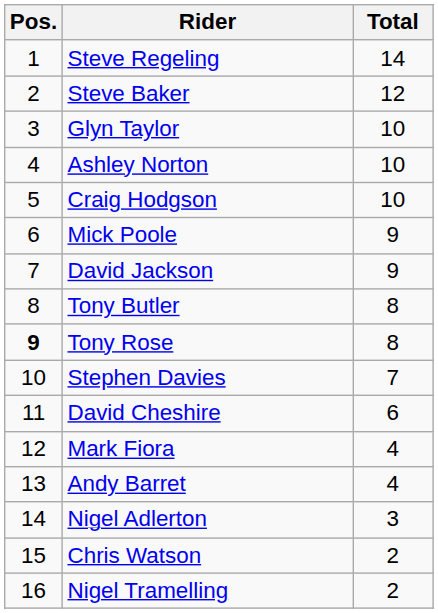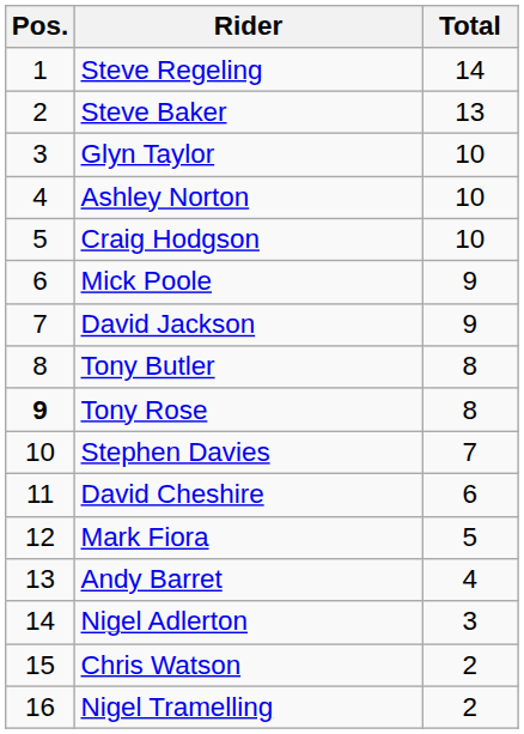 <table class=wikitable>
 <tr>
 <th width=25px>Pos.</th>
 <th width=200px>Rider</th>
 <th width=50px>Total</th>
 </tr>
 <tr align=center >
 <td>1</td>
 <td align=left><a href='#'>Steve Regeling</a></td>
 <td>14</td>
 </tr>
 <tr align=center >
 <td>2</td>
 <td align=left><a href='#'>Steve Baker</a></td>
-<td>12</td>
+<td>13</td>
 </tr>
 <tr align=center >
 <td>3</td>
 <td align=left><a href='#'>Glyn Taylor</a></td>
 <td>10</td>
 </tr>
 <tr align=center >
 <td>4</td>
 <td align=left><a href='#'>Ashley Norton</a></td>
 <td>10</td>
 </tr>
 <tr align=center>
 <td>5</td>
 <td align=left><a href='#'>Craig Hodgson</a></td>
 <td>10</td>
 </tr>
 <tr align=center>
 <td>6</td>
 <td align=left><a href='#'>Mick Poole</a></td>
 <td>9</td>
 </tr>
 <tr align=center>
 <td>7</td>
 <td align=left><a href='#'>David Jackson</a></td>
 <td>9</td>
 </tr>
 <tr align=center>
 <td>8</td>
 <td align=left><a href='#'>Tony Butler</a></td>
 <td>8</td>
 </tr>
 <tr align=center>
 <td><strong>9</strong></td>
 <td align=left><a href='#'>Tony Rose</a></td>
 <td>8</td>
 </tr>
 <tr align=center>
 <td>10</td>
 <td align=left><a href='#'>Stephen Davies</a></td>
 <td>7</td>
 </tr>
 <tr align=center>
 <td>11</td>
 <td align=left><a href='#'>David Cheshire</a></td>
 <td>6</td>
 </tr>
 <tr align=center>
 <td>12</td>
 <td align=left><a href='#'>Mark Fiora</a></td>
-<td>4</td>
+<td>5</td>
 </tr>
 <tr align=center>
 <td>13</td>
 <td align=left><a href='#'>Andy Barret</a></td>
 <td>4</td>
 </tr>
 <tr align=center>
 <td>14</td>
 <td align=left><a href='#'>Nigel Adlerton</a></td>
 <td>3</td>
 </tr>
 <tr align=center>
 <td>15</td>
 <td align=left><a href='#'>Chris Watson</a></td>
 <td>2</td>
 </tr>
 <tr align=center>
 <td>16</td>
 <td align=left><a href='#'>Nigel Tramelling</a></td>
 <td>2</td>
 </tr>
 </table>
